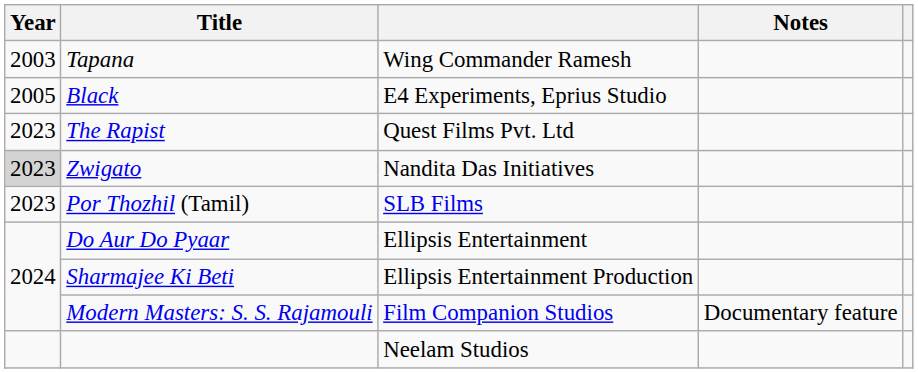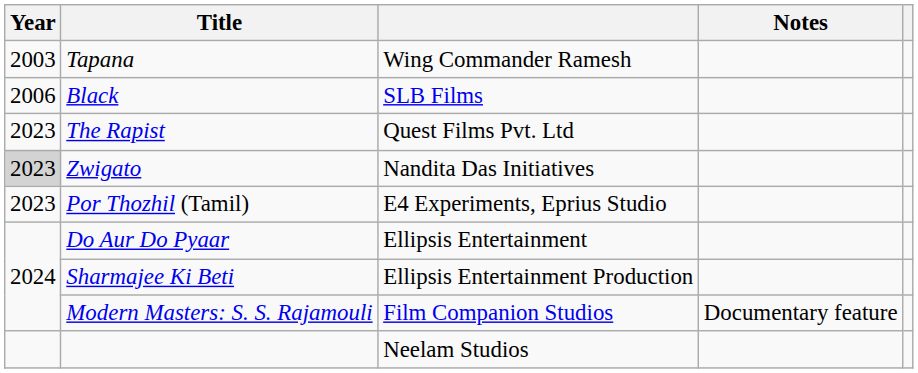 <table class="wikitable sortable">
 <tr>
 <th>Year</th>
 <th>Title</th>
 <th></th>
 <th>Notes</th>
 <th></th>
 </tr>
 <tr>
 <td>2003</td>
 <td><em>Tapana</em></td>
 <td>Wing Commander Ramesh</td>
 <td></td>
 <td></td>
 </tr>
 <tr>
-<td>2005</td>
+<td>2006</td>
 <td><em><a href='#'>Black</a></em></td>
-<td>E4 Experiments, Eprius Studio</td>
+<td><a href='#'>SLB Films</a></td>
 <td></td>
 <td></td>
 </tr>
 <tr>
 <td>2023</td>
 <td><em><a href='#'>The Rapist</a></em></td>
 <td>Quest Films Pvt. Ltd</td>
 <td></td>
 <td></td>
 </tr>
 <tr>
 <td style="background: lightgrey;">2023</td>
 <td><em><a href='#'>Zwigato</a></em></td>
 <td>Nandita Das Initiatives</td>
 <td></td>
 <td></td>
 </tr>
 <tr>
 <td>2023</td>
 <td><em><a href='#'>Por Thozhil</a></em> (Tamil)</td>
-<td><a href='#'>SLB Films</a></td>
+<td>E4 Experiments, Eprius Studio</td>
 <td></td>
 <td></td>
 </tr>
 <tr>
 <td rowspan="3">2024</td>
 <td><em><a href='#'>Do Aur Do Pyaar</a></em></td>
 <td>Ellipsis Entertainment</td>
 <td></td>
 <td></td>
 </tr>
 <tr>
 <td><em><a href='#'>Sharmajee Ki Beti</a></em></td>
 <td>Ellipsis Entertainment Production</td>
 <td></td>
 <td></td>
 </tr>
 <tr>
 <td><em><a href='#'>Modern Masters: S. S. Rajamouli</a></em></td>
 <td><a href='#'>Film Companion Studios</a></td>
 <td>Documentary feature</td>
 <td></td>
 </tr>
 <tr>
 <td></td>
 <td></td>
 <td>Neelam Studios</td>
 <td></td>
 <td></td>
 </tr>
 </table>
